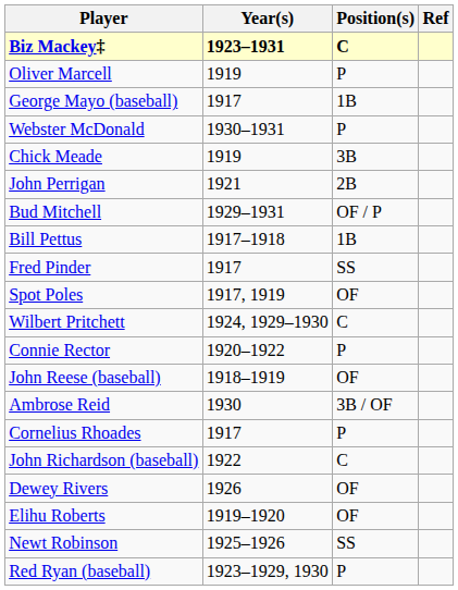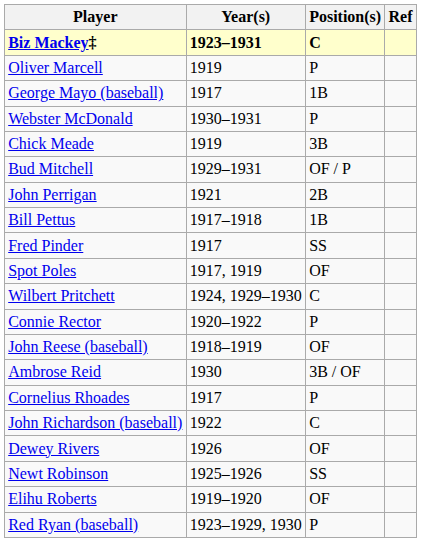 <table class="wikitable">
 <tr>
 <th>Player</th>
 <th>Year(s)</th>
 <th>Position(s)</th>
 <th>Ref</th>
 </tr>
 <tr style="background:#FFFFCC;">
 <td><strong><a href='#'>Biz Mackey</a>‡</strong></td>
 <td><strong>1923–1931</strong></td>
 <td><strong>C</strong></td>
 <td><strong></strong></td>
 </tr>
 <tr>
 <td><a href='#'>Oliver Marcell</a></td>
 <td>1919</td>
 <td>P</td>
 <td></td>
 </tr>
 <tr>
 <td><a href='#'>George Mayo (baseball)</a></td>
 <td>1917</td>
 <td>1B</td>
 <td></td>
 </tr>
 <tr>
 <td><a href='#'>Webster McDonald</a></td>
 <td>1930–1931</td>
 <td>P</td>
 <td></td>
 </tr>
 <tr>
 <td><a href='#'>Chick Meade</a></td>
 <td>1919</td>
 <td>3B</td>
 <td></td>
 </tr>
 <tr>
+<td><a href='#'>Bud Mitchell</a></td>
+<td>1929–1931</td>
+<td>OF / P</td>
+<td></td>
+</tr>
+<tr>
 <td><a href='#'>John Perrigan</a></td>
 <td>1921</td>
 <td>2B</td>
-<td></td>
-</tr>
-<tr>
-<td><a href='#'>Bud Mitchell</a></td>
-<td>1929–1931</td>
-<td>OF / P</td>
 <td></td>
 </tr>
 <tr>
 <td><a href='#'>Bill Pettus</a></td>
 <td>1917–1918</td>
 <td>1B</td>
 <td></td>
 </tr>
 <tr>
 <td><a href='#'>Fred Pinder</a></td>
 <td>1917</td>
 <td>SS</td>
 <td></td>
 </tr>
 <tr>
 <td><a href='#'>Spot Poles</a></td>
 <td>1917, 1919</td>
 <td>OF</td>
 <td></td>
 </tr>
 <tr>
 <td><a href='#'>Wilbert Pritchett</a></td>
 <td>1924, 1929–1930</td>
 <td>C</td>
 <td></td>
 </tr>
 <tr>
 <td><a href='#'>Connie Rector</a></td>
 <td>1920–1922</td>
 <td>P</td>
 <td></td>
 </tr>
 <tr>
 <td><a href='#'>John Reese (baseball)</a></td>
 <td>1918–1919</td>
 <td>OF</td>
 <td></td>
 </tr>
 <tr>
 <td><a href='#'>Ambrose Reid</a></td>
 <td>1930</td>
 <td>3B / OF</td>
 <td></td>
 </tr>
 <tr>
 <td><a href='#'>Cornelius Rhoades</a></td>
 <td>1917</td>
 <td>P</td>
 <td></td>
 </tr>
 <tr>
 <td><a href='#'>John Richardson (baseball)</a></td>
 <td>1922</td>
 <td>C</td>
 <td></td>
 </tr>
 <tr>
 <td><a href='#'>Dewey Rivers</a></td>
 <td>1926</td>
 <td>OF</td>
 <td></td>
 </tr>
 <tr>
+<td><a href='#'>Newt Robinson</a></td>
+<td>1925–1926</td>
+<td>SS</td>
+<td></td>
+</tr>
+<tr>
 <td><a href='#'>Elihu Roberts</a></td>
 <td>1919–1920</td>
 <td>OF</td>
-<td></td>
-</tr>
-<tr>
-<td><a href='#'>Newt Robinson</a></td>
-<td>1925–1926</td>
-<td>SS</td>
 <td></td>
 </tr>
 <tr>
 <td><a href='#'>Red Ryan (baseball)</a></td>
 <td>1923–1929, 1930</td>
 <td>P</td>
 <td></td>
 </tr>
 </table>
